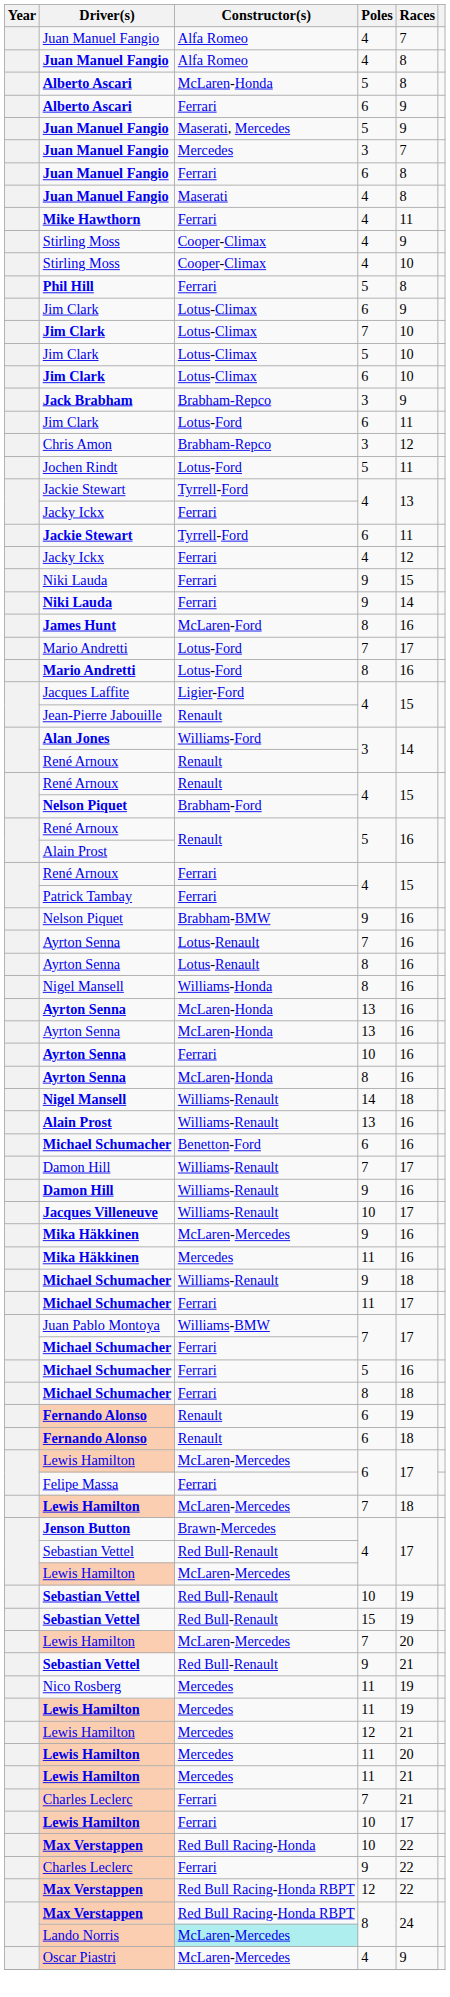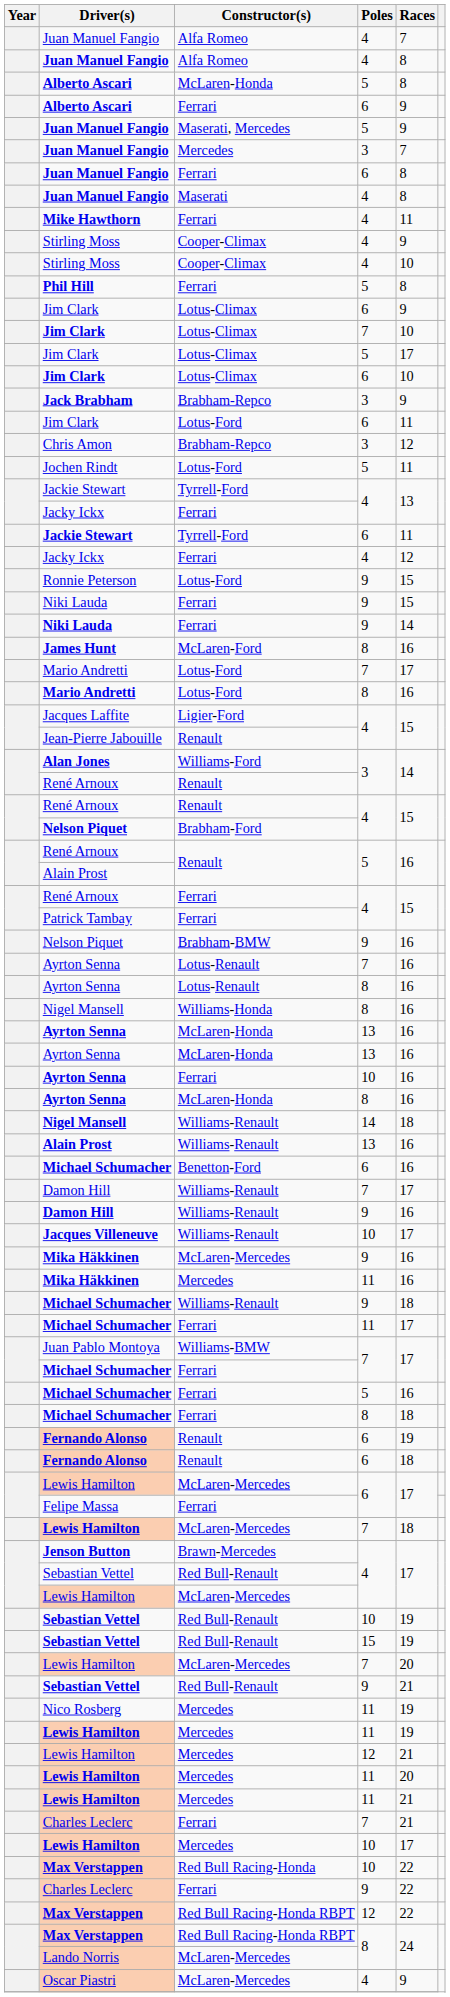 <table class="wikitable">
 <tr>
 <th scope=col>Year</th>
 <th scope=col>Driver(s)</th>
 <th scope=col>Constructor(s)</th>
 <th scope=col>Poles</th>
 <th scope=col>Races</th>
 <th scope=col></th>
 </tr>
 <tr>
 <th scope=row style="text-align:center"></th>
 <td> <a href='#'>Juan Manuel Fangio</a></td>
 <td><a href='#'>Alfa Romeo</a></td>
 <td>4</td>
 <td>7</td>
 <td></td>
 </tr>
 <tr>
 <th scope=row style="text-align:center"></th>
 <td> <strong><a href='#'>Juan Manuel Fangio</a></strong></td>
 <td><a href='#'>Alfa Romeo</a></td>
 <td>4</td>
 <td>8</td>
 <td></td>
 </tr>
 <tr>
 <th scope=row style="text-align:center"></th>
 <td> <strong><a href='#'>Alberto Ascari</a></strong></td>
 <td><a href='#'>McLaren</a>-<a href='#'>Honda</a></td>
 <td>5</td>
 <td>8</td>
 <td></td>
 </tr>
 <tr>
 <th scope=row style="text-align:center"></th>
 <td> <strong><a href='#'>Alberto Ascari</a></strong></td>
 <td><a href='#'>Ferrari</a></td>
 <td>6</td>
 <td>9</td>
 <td></td>
 </tr>
 <tr>
 <th scope=row style="text-align:center"></th>
 <td> <strong><a href='#'>Juan Manuel Fangio</a></strong></td>
 <td><a href='#'>Maserati</a>, <a href='#'>Mercedes</a></td>
 <td>5</td>
 <td>9</td>
 <td></td>
 </tr>
 <tr>
 <th scope=row style="text-align:center"></th>
 <td> <strong><a href='#'>Juan Manuel Fangio</a></strong></td>
 <td><a href='#'>Mercedes</a></td>
 <td>3</td>
 <td>7</td>
 <td></td>
 </tr>
 <tr>
 <th scope=row style="text-align:center"></th>
 <td> <strong><a href='#'>Juan Manuel Fangio</a></strong></td>
 <td><a href='#'>Ferrari</a></td>
 <td>6</td>
 <td>8</td>
 <td></td>
 </tr>
 <tr>
 <th scope=row style="text-align:center"></th>
 <td> <strong><a href='#'>Juan Manuel Fangio</a></strong></td>
 <td><a href='#'>Maserati</a></td>
 <td>4</td>
 <td>8</td>
 <td></td>
 </tr>
 <tr>
 <th scope=row style="text-align:center"></th>
 <td> <strong><a href='#'>Mike Hawthorn</a></strong></td>
 <td><a href='#'>Ferrari</a></td>
 <td>4</td>
 <td>11</td>
 <td></td>
 </tr>
 <tr>
 <th scope=row style="text-align:center"></th>
 <td> <a href='#'>Stirling Moss</a></td>
 <td><a href='#'>Cooper</a>-<a href='#'>Climax</a></td>
 <td>4</td>
 <td>9</td>
 <td></td>
 </tr>
 <tr>
 <th scope=row style="text-align:center"></th>
 <td> <a href='#'>Stirling Moss</a></td>
 <td><a href='#'>Cooper</a>-<a href='#'>Climax</a></td>
 <td>4</td>
 <td>10</td>
 <td></td>
 </tr>
 <tr>
 <th scope=row style="text-align:center"></th>
 <td> <strong><a href='#'>Phil Hill</a></strong></td>
 <td><a href='#'>Ferrari</a></td>
 <td>5</td>
 <td>8</td>
 <td></td>
 </tr>
 <tr>
 <th scope=row style="text-align:center"></th>
 <td> <a href='#'>Jim Clark</a></td>
 <td><a href='#'>Lotus</a>-<a href='#'>Climax</a></td>
 <td>6</td>
 <td>9</td>
 <td></td>
 </tr>
 <tr>
 <th scope=row style="text-align:center"></th>
 <td> <strong><a href='#'>Jim Clark</a></strong></td>
 <td><a href='#'>Lotus</a>-<a href='#'>Climax</a></td>
 <td>7</td>
 <td>10</td>
 <td></td>
 </tr>
 <tr>
 <th scope=row style="text-align:center"></th>
 <td> <a href='#'>Jim Clark</a></td>
 <td><a href='#'>Lotus</a>-<a href='#'>Climax</a></td>
 <td>5</td>
-<td>10</td>
+<td>17</td>
 <td></td>
 </tr>
 <tr>
 <th scope=row style="text-align:center"></th>
 <td> <strong><a href='#'>Jim Clark</a></strong></td>
 <td><a href='#'>Lotus</a>-<a href='#'>Climax</a></td>
 <td>6</td>
 <td>10</td>
 <td></td>
 </tr>
 <tr>
 <th scope=row style="text-align:center"></th>
 <td> <strong><a href='#'>Jack Brabham</a></strong></td>
 <td><a href='#'>Brabham-Repco</a></td>
 <td>3</td>
 <td>9</td>
 <td></td>
 </tr>
 <tr>
 <th scope=row style="text-align:center"></th>
 <td> <a href='#'>Jim Clark</a></td>
 <td><a href='#'>Lotus</a>-<a href='#'>Ford</a></td>
 <td>6</td>
 <td>11</td>
 <td></td>
 </tr>
 <tr>
 <th scope=row style="text-align:center"></th>
 <td> <a href='#'>Chris Amon</a></td>
 <td><a href='#'>Brabham-Repco</a></td>
 <td>3</td>
 <td>12</td>
 <td></td>
 </tr>
 <tr>
 <th scope=row style="text-align:center"></th>
 <td> <a href='#'>Jochen Rindt</a></td>
 <td><a href='#'>Lotus</a>-<a href='#'>Ford</a></td>
 <td>5</td>
 <td>11</td>
 <td></td>
 </tr>
 <tr>
 <th scope=row style="text-align:center" rowspan=2></th>
 <td> <a href='#'>Jackie Stewart</a></td>
 <td><a href='#'>Tyrrell</a>-<a href='#'>Ford</a></td>
 <td rowspan=2>4</td>
 <td rowspan=2>13</td>
 <td rowspan="2"></td>
 </tr>
 <tr>
 <td> <a href='#'>Jacky Ickx</a></td>
 <td><a href='#'>Ferrari</a></td>
 </tr>
 <tr>
 <th scope=row style="text-align:center"></th>
 <td> <strong><a href='#'>Jackie Stewart</a></strong></td>
 <td><a href='#'>Tyrrell</a>-<a href='#'>Ford</a></td>
 <td>6</td>
 <td>11</td>
 <td></td>
 </tr>
 <tr>
 <th scope=row style="text-align:center"></th>
 <td> <a href='#'>Jacky Ickx</a></td>
 <td><a href='#'>Ferrari</a></td>
 <td>4</td>
 <td>12</td>
+<td></td>
+</tr>
+<tr>
+<th scope=row style="text-align:center"></th>
+<td> <a href='#'>Ronnie Peterson</a></td>
+<td><a href='#'>Lotus</a>-<a href='#'>Ford</a></td>
+<td>9</td>
+<td>15</td>
 <td></td>
 </tr>
 <tr>
 <th scope=row style="text-align:center"></th>
 <td> <a href='#'>Niki Lauda</a></td>
 <td><a href='#'>Ferrari</a></td>
 <td>9</td>
 <td>15</td>
 <td></td>
 </tr>
 <tr>
 <th scope=row style="text-align:center"></th>
 <td> <strong><a href='#'>Niki Lauda</a></strong></td>
 <td><a href='#'>Ferrari</a></td>
 <td>9</td>
 <td>14</td>
 <td></td>
 </tr>
 <tr>
 <th scope=row style="text-align:center"></th>
 <td> <strong><a href='#'>James Hunt</a></strong></td>
 <td><a href='#'>McLaren</a>-<a href='#'>Ford</a></td>
 <td>8</td>
 <td>16</td>
 <td></td>
 </tr>
 <tr>
 <th scope=row style="text-align:center"></th>
 <td> <a href='#'>Mario Andretti</a></td>
 <td><a href='#'>Lotus</a>-<a href='#'>Ford</a></td>
 <td>7</td>
 <td>17</td>
 <td></td>
 </tr>
 <tr>
 <th scope=row style="text-align:center"></th>
 <td> <strong><a href='#'>Mario Andretti</a></strong></td>
 <td><a href='#'>Lotus</a>-<a href='#'>Ford</a></td>
 <td>8</td>
 <td>16</td>
 <td></td>
 </tr>
 <tr>
 <th scope=row style="text-align:center" rowspan=2></th>
 <td> <a href='#'>Jacques Laffite</a></td>
 <td><a href='#'>Ligier</a>-<a href='#'>Ford</a></td>
 <td rowspan=2>4</td>
 <td rowspan=2>15</td>
 <td rowspan="2"></td>
 </tr>
 <tr>
 <td> <a href='#'>Jean-Pierre Jabouille</a></td>
 <td><a href='#'>Renault</a></td>
 </tr>
 <tr>
 <th scope=row style="text-align:center" rowspan=2></th>
 <td> <strong><a href='#'>Alan Jones</a></strong></td>
 <td><a href='#'>Williams</a>-<a href='#'>Ford</a></td>
 <td rowspan=2>3</td>
 <td rowspan=2>14</td>
 <td rowspan="2"></td>
 </tr>
 <tr>
 <td> <a href='#'>René Arnoux</a></td>
 <td><a href='#'>Renault</a></td>
 </tr>
 <tr>
 <th scope=row style="text-align:center" rowspan=2></th>
 <td> <a href='#'>René Arnoux</a></td>
 <td><a href='#'>Renault</a></td>
 <td rowspan=2>4</td>
 <td rowspan=2>15</td>
 <td rowspan="2"></td>
 </tr>
 <tr>
 <td> <strong><a href='#'>Nelson Piquet</a></strong></td>
 <td><a href='#'>Brabham</a>-<a href='#'>Ford</a></td>
 </tr>
 <tr>
 <th scope=row style="text-align:center" rowspan=2></th>
 <td> <a href='#'>René Arnoux</a></td>
 <td rowspan=2><a href='#'>Renault</a></td>
 <td rowspan=2>5</td>
 <td rowspan=2>16</td>
 <td rowspan="2"></td>
 </tr>
 <tr>
 <td> <a href='#'>Alain Prost</a></td>
 </tr>
 <tr>
 <th scope=row style="text-align:center" rowspan=2></th>
 <td> <a href='#'>René Arnoux</a></td>
 <td><a href='#'>Ferrari</a></td>
 <td rowspan=2>4</td>
 <td rowspan=2>15</td>
 <td rowspan="2"></td>
 </tr>
 <tr>
 <td> <a href='#'>Patrick Tambay</a></td>
 <td><a href='#'>Ferrari</a></td>
 </tr>
 <tr>
 <th scope=row style="text-align:center"></th>
 <td> <a href='#'>Nelson Piquet</a></td>
 <td><a href='#'>Brabham</a>-<a href='#'>BMW</a></td>
 <td>9</td>
 <td>16</td>
 <td></td>
 </tr>
 <tr>
 <th scope=row style="text-align:center"></th>
 <td> <a href='#'>Ayrton Senna</a></td>
 <td><a href='#'>Lotus</a>-<a href='#'>Renault</a></td>
 <td>7</td>
 <td>16</td>
 <td></td>
 </tr>
 <tr>
 <th scope=row style="text-align:center"></th>
 <td> <a href='#'>Ayrton Senna</a></td>
 <td><a href='#'>Lotus</a>-<a href='#'>Renault</a></td>
 <td>8</td>
 <td>16</td>
 <td></td>
 </tr>
 <tr>
 <th scope=row style="text-align:center"></th>
 <td> <a href='#'>Nigel Mansell</a></td>
 <td><a href='#'>Williams</a>-<a href='#'>Honda</a></td>
 <td>8</td>
 <td>16</td>
 <td></td>
 </tr>
 <tr>
 <th scope=row style="text-align:center"></th>
 <td><strong> <a href='#'>Ayrton Senna</a></strong></td>
 <td><a href='#'>McLaren</a>-<a href='#'>Honda</a></td>
 <td>13</td>
 <td>16</td>
 <td></td>
 </tr>
 <tr>
 <th scope=row style="text-align:center"></th>
 <td> <a href='#'>Ayrton Senna</a></td>
 <td><a href='#'>McLaren</a>-<a href='#'>Honda</a></td>
 <td>13</td>
 <td>16</td>
 <td></td>
 </tr>
 <tr>
 <th scope=row style="text-align:center"></th>
 <td> <strong><a href='#'>Ayrton Senna</a></strong></td>
 <td><a href='#'>Ferrari</a></td>
 <td>10</td>
 <td>16</td>
 <td></td>
 </tr>
 <tr>
 <th scope=row style="text-align:center"></th>
 <td> <strong><a href='#'>Ayrton Senna</a></strong></td>
 <td><a href='#'>McLaren</a>-<a href='#'>Honda</a></td>
 <td>8</td>
 <td>16</td>
 <td></td>
 </tr>
 <tr>
 <th scope=row style="text-align:center"></th>
 <td> <strong><a href='#'>Nigel Mansell</a></strong></td>
 <td><a href='#'>Williams</a>-<a href='#'>Renault</a></td>
 <td>14</td>
 <td>18</td>
 <td></td>
 </tr>
 <tr>
 <th scope=row style="text-align:center"></th>
 <td> <strong><a href='#'>Alain Prost</a></strong></td>
 <td><a href='#'>Williams</a>-<a href='#'>Renault</a></td>
 <td>13</td>
 <td>16</td>
 <td></td>
 </tr>
 <tr>
 <th scope=row style="text-align:center"></th>
 <td> <strong><a href='#'>Michael Schumacher</a></strong></td>
 <td><a href='#'>Benetton</a>-<a href='#'>Ford</a></td>
 <td>6</td>
 <td>16</td>
 <td></td>
 </tr>
 <tr>
 <th scope=row style="text-align:center"></th>
 <td> <a href='#'>Damon Hill</a></td>
 <td><a href='#'>Williams</a>-<a href='#'>Renault</a></td>
 <td>7</td>
 <td>17</td>
 <td></td>
 </tr>
 <tr>
 <th scope=row style="text-align:center"></th>
 <td> <strong><a href='#'>Damon Hill</a></strong></td>
 <td><a href='#'>Williams</a>-<a href='#'>Renault</a></td>
 <td>9</td>
 <td>16</td>
 <td></td>
 </tr>
 <tr>
 <th scope=row style="text-align:center"></th>
 <td> <strong><a href='#'>Jacques Villeneuve</a></strong></td>
 <td><a href='#'>Williams</a>-<a href='#'>Renault</a></td>
 <td>10</td>
 <td>17</td>
 <td></td>
 </tr>
 <tr>
 <th scope=row style="text-align:center"></th>
 <td> <strong><a href='#'>Mika Häkkinen</a></strong></td>
 <td><a href='#'>McLaren</a>-<a href='#'>Mercedes</a></td>
 <td>9</td>
 <td>16</td>
 <td></td>
 </tr>
 <tr>
 <th scope=row style="text-align:center"></th>
 <td> <strong><a href='#'>Mika Häkkinen</a></strong></td>
 <td><a href='#'>Mercedes</a></td>
 <td>11</td>
 <td>16</td>
 <td></td>
 </tr>
 <tr>
 <th scope=row style="text-align:center"></th>
 <td> <strong><a href='#'>Michael Schumacher</a></strong></td>
 <td><a href='#'>Williams</a>-<a href='#'>Renault</a></td>
 <td>9</td>
 <td>18</td>
 <td></td>
 </tr>
 <tr>
 <th scope=row style="text-align:center"></th>
 <td> <strong><a href='#'>Michael Schumacher</a></strong></td>
 <td><a href='#'>Ferrari</a></td>
 <td>11</td>
 <td>17</td>
 <td></td>
 </tr>
 <tr>
 <th scope=row style="text-align:center" rowspan=2></th>
 <td> <a href='#'>Juan Pablo Montoya</a></td>
 <td><a href='#'>Williams</a>-<a href='#'>BMW</a></td>
 <td rowspan=2>7</td>
 <td rowspan=2>17</td>
 <td rowspan="2"></td>
 </tr>
 <tr>
 <td> <strong><a href='#'>Michael Schumacher</a></strong></td>
 <td><a href='#'>Ferrari</a></td>
 </tr>
 <tr>
 <th scope=row style="text-align:center"></th>
 <td> <strong><a href='#'>Michael Schumacher</a></strong></td>
 <td><a href='#'>Ferrari</a></td>
 <td>5</td>
 <td>16</td>
 <td></td>
 </tr>
 <tr>
 <th scope=row style="text-align:center"></th>
 <td> <strong><a href='#'>Michael Schumacher</a></strong></td>
 <td><a href='#'>Ferrari</a></td>
 <td>8</td>
 <td>18</td>
 <td></td>
 </tr>
 <tr>
 <th scope=row style="text-align:center"></th>
 <td style=background:#FBCEB1> <strong><a href='#'>Fernando Alonso</a></strong></td>
 <td><a href='#'>Renault</a></td>
 <td>6</td>
 <td>19</td>
 <td></td>
 </tr>
 <tr>
 <th scope=row style="text-align:center"></th>
 <td style=background:#FBCEB1> <strong><a href='#'>Fernando Alonso</a></strong></td>
 <td><a href='#'>Renault</a></td>
 <td>6</td>
 <td>18</td>
 <td></td>
 </tr>
 <tr>
 <th scope=row style="text-align:center" rowspan=2></th>
 <td style=background:#FBCEB1> <a href='#'>Lewis Hamilton</a></td>
 <td><a href='#'>McLaren</a>-<a href='#'>Mercedes</a></td>
 <td rowspan=2>6</td>
 <td rowspan=2>17</td>
 <td></td>
 </tr>
 <tr>
 <td> <a href='#'>Felipe Massa</a></td>
 <td><a href='#'>Ferrari</a></td>
 <td></td>
 </tr>
 <tr>
 <th scope=row style="text-align:center"></th>
 <td style=background:#FBCEB1> <strong><a href='#'>Lewis Hamilton</a></strong></td>
 <td><a href='#'>McLaren</a>-<a href='#'>Mercedes</a></td>
 <td>7</td>
 <td>18</td>
 <td></td>
 </tr>
 <tr>
 <th scope=row style="text-align:center" rowspan=3></th>
 <td> <strong><a href='#'>Jenson Button</a></strong></td>
 <td><a href='#'>Brawn</a>-<a href='#'>Mercedes</a></td>
 <td rowspan=3>4</td>
 <td rowspan=3>17</td>
 <td rowspan="3"></td>
 </tr>
 <tr>
 <td> <a href='#'>Sebastian Vettel</a></td>
 <td><a href='#'>Red Bull</a>-<a href='#'>Renault</a></td>
 </tr>
 <tr>
 <td style=background:#FBCEB1> <a href='#'>Lewis Hamilton</a></td>
 <td><a href='#'>McLaren</a>-<a href='#'>Mercedes</a></td>
 </tr>
 <tr>
 <th scope=row style="text-align:center"></th>
 <td> <strong><a href='#'>Sebastian Vettel</a></strong></td>
 <td><a href='#'>Red Bull</a>-<a href='#'>Renault</a></td>
 <td>10</td>
 <td>19</td>
 <td></td>
 </tr>
 <tr>
 <th scope=row style="text-align:center"></th>
 <td> <strong><a href='#'>Sebastian Vettel</a></strong></td>
 <td><a href='#'>Red Bull</a>-<a href='#'>Renault</a></td>
 <td>15</td>
 <td>19</td>
 <td></td>
 </tr>
 <tr>
 <th scope=row style="text-align:center"></th>
 <td style=background:#FBCEB1> <a href='#'>Lewis Hamilton</a></td>
 <td><a href='#'>McLaren</a>-<a href='#'>Mercedes</a></td>
 <td>7</td>
 <td>20</td>
 <td></td>
 </tr>
 <tr>
 <th scope=row style="text-align:center"></th>
 <td> <strong><a href='#'>Sebastian Vettel</a></strong></td>
 <td><a href='#'>Red Bull</a>-<a href='#'>Renault</a></td>
 <td>9</td>
 <td>21</td>
 <td></td>
 </tr>
 <tr>
 <th scope=row style="text-align:center"></th>
 <td> <a href='#'>Nico Rosberg</a></td>
 <td><a href='#'>Mercedes</a></td>
 <td>11</td>
 <td>19</td>
 <td></td>
 </tr>
 <tr>
 <th scope=row style="text-align:center"></th>
 <td style=background:#FBCEB1> <strong><a href='#'>Lewis Hamilton</a></strong></td>
 <td><a href='#'>Mercedes</a></td>
 <td>11</td>
 <td>19</td>
 <td></td>
 </tr>
 <tr>
 <th scope=row style="text-align:center"></th>
 <td style=background:#FBCEB1> <a href='#'>Lewis Hamilton</a></td>
 <td><a href='#'>Mercedes</a></td>
 <td>12</td>
 <td>21</td>
 <td></td>
 </tr>
 <tr>
 <th scope=row style="text-align:center"></th>
 <td style=background:#FBCEB1> <strong><a href='#'>Lewis Hamilton</a></strong></td>
 <td><a href='#'>Mercedes</a></td>
 <td>11</td>
 <td>20</td>
 <td></td>
 </tr>
 <tr>
 <th scope=row style="text-align:center"></th>
 <td style=background:#FBCEB1> <strong><a href='#'>Lewis Hamilton</a></strong></td>
 <td><a href='#'>Mercedes</a></td>
 <td>11</td>
 <td>21</td>
 <td></td>
 </tr>
 <tr>
 <th scope=row style="text-align:center"></th>
 <td style="background:#FBCEB1"> <a href='#'>Charles Leclerc</a></td>
 <td><a href='#'>Ferrari</a></td>
 <td>7</td>
 <td>21</td>
 <td></td>
 </tr>
 <tr>
 <th scope=row style="text-align:center"></th>
 <td style=background:#FBCEB1> <strong><a href='#'>Lewis Hamilton</a></strong></td>
-<td><a href='#'>Ferrari</a></td>
+<td><a href='#'>Mercedes</a></td>
 <td>10</td>
 <td>17</td>
 <td></td>
 </tr>
 <tr>
 <th scope=row style="text-align:center"></th>
 <td style="background:#FBCEB1"> <strong><a href='#'>Max Verstappen</a></strong></td>
 <td><a href='#'>Red Bull Racing</a>-<a href='#'>Honda</a></td>
 <td>10</td>
 <td>22</td>
 <td></td>
 </tr>
 <tr>
 <th scope=row style="text-align:center"></th>
 <td style="background:#FBCEB1"> <a href='#'>Charles Leclerc</a></td>
 <td><a href='#'>Ferrari</a></td>
 <td>9</td>
 <td>22</td>
 <td></td>
 </tr>
 <tr>
 <th scope=row style="text-align:center"></th>
 <td style="background:#FBCEB1"> <strong><a href='#'>Max Verstappen</a></strong></td>
 <td><a href='#'>Red Bull Racing</a>-<a href='#'>Honda RBPT</a></td>
 <td>12</td>
 <td>22</td>
 <td></td>
 </tr>
 <tr>
 <th scope=row style="text-align:center" rowspan=2></th>
 <td style="background:#FBCEB1"> <strong><a href='#'>Max Verstappen</a></strong></td>
 <td><a href='#'>Red Bull Racing</a>-<a href='#'>Honda RBPT</a></td>
 <td rowspan=2>8</td>
 <td rowspan=2>24</td>
 <td rowspan="2"></td>
 </tr>
 <tr>
 <td style="background:#FBCEB1"> <a href='#'>Lando Norris</a></td>
-<td style="background: paleturquoise;"><a href='#'>McLaren</a>-<a href='#'>Mercedes</a></td>
+<td><a href='#'>McLaren</a>-<a href='#'>Mercedes</a></td>
 </tr>
 <tr>
 <th scope=row style="text-align:center"></th>
 <td style="background:#FBCEB1"> <a href='#'>Oscar Piastri</a></td>
 <td><a href='#'>McLaren</a>-<a href='#'>Mercedes</a></td>
 <td>4</td>
 <td>9</td>
 <td rowspan="2"></td>
 </tr>
 <tr>
 </tr>
 </table>
